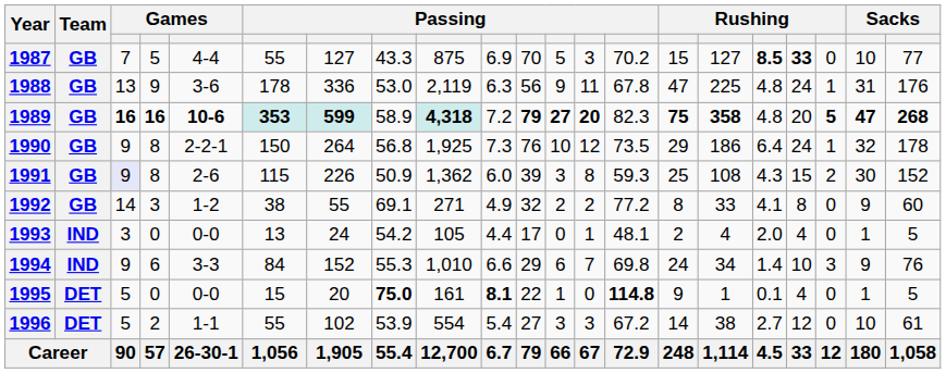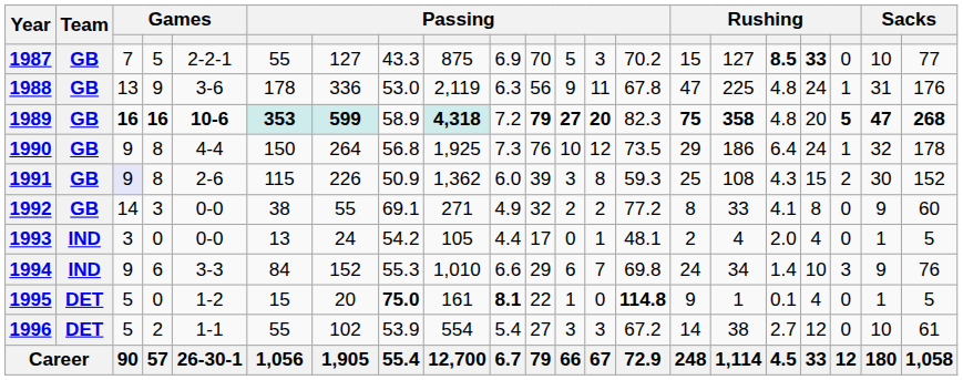 <table class="wikitable" style="text-align:center;">
 <tr>
 <th rowspan="2">Year</th>
 <th rowspan="2">Team</th>
 <th colspan="3">Games</th>
 <th colspan="9">Passing</th>
 <th colspan="5">Rushing</th>
 <th colspan="2">Sacks</th>
 </tr>
 <tr>
 <th></th>
 <th></th>
 <th></th>
 <th></th>
 <th></th>
 <th></th>
 <th></th>
 <th></th>
 <th></th>
 <th></th>
 <th></th>
 <th></th>
 <th></th>
 <th></th>
 <th></th>
 <th></th>
 <th></th>
 <th></th>
 <th></th>
 </tr>
 <tr>
 <th><a href='#'>1987</a></th>
 <th><a href='#'>GB</a></th>
 <td>7</td>
 <td>5</td>
-<td>4-4</td>
+<td>2-2-1</td>
 <td>55</td>
 <td>127</td>
 <td>43.3</td>
 <td>875</td>
 <td>6.9</td>
 <td>70</td>
 <td>5</td>
 <td>3</td>
 <td>70.2</td>
 <td>15</td>
 <td>127</td>
 <td><strong>8.5</strong></td>
 <td><strong>33</strong></td>
 <td>0</td>
 <td>10</td>
 <td>77</td>
 </tr>
 <tr>
 <th><a href='#'>1988</a></th>
 <th><a href='#'>GB</a></th>
 <td>13</td>
 <td>9</td>
 <td>3-6</td>
 <td>178</td>
 <td>336</td>
 <td>53.0</td>
 <td>2,119</td>
 <td>6.3</td>
 <td>56</td>
 <td>9</td>
 <td>11</td>
 <td>67.8</td>
 <td>47</td>
 <td>225</td>
 <td>4.8</td>
 <td>24</td>
 <td>1</td>
 <td>31</td>
 <td>176</td>
 </tr>
 <tr>
 <th><a href='#'>1989</a></th>
 <th><a href='#'>GB</a></th>
 <td><strong>16</strong></td>
 <td><strong>16</strong></td>
 <td><strong>10-6</strong></td>
 <td style="background:#cfecec; width:3em;"><strong>353</strong></td>
 <td style="background:#cfecec; width:3em;"><strong>599</strong></td>
 <td>58.9</td>
 <td style="background:#cfecec; width:3em;"><strong>4,318</strong></td>
 <td>7.2</td>
 <td><strong>79</strong></td>
 <td><strong>27</strong></td>
 <td><strong>20</strong></td>
 <td>82.3</td>
 <td><strong>75</strong></td>
 <td><strong>358</strong></td>
 <td>4.8</td>
 <td>20</td>
 <td><strong>5</strong></td>
 <td><strong>47</strong></td>
 <td><strong>268</strong></td>
 </tr>
 <tr>
 <th><a href='#'>1990</a></th>
 <th><a href='#'>GB</a></th>
 <td>9</td>
 <td>8</td>
-<td>2-2-1</td>
+<td>4-4</td>
 <td>150</td>
 <td>264</td>
 <td>56.8</td>
 <td>1,925</td>
 <td>7.3</td>
 <td>76</td>
 <td>10</td>
 <td>12</td>
 <td>73.5</td>
 <td>29</td>
 <td>186</td>
 <td>6.4</td>
 <td>24</td>
 <td>1</td>
 <td>32</td>
 <td>178</td>
 </tr>
 <tr>
 <th><a href='#'>1991</a></th>
 <th><a href='#'>GB</a></th>
 <td style="background: lavender;">9</td>
 <td>8</td>
 <td>2-6</td>
 <td>115</td>
 <td>226</td>
 <td>50.9</td>
 <td>1,362</td>
 <td>6.0</td>
 <td>39</td>
 <td>3</td>
 <td>8</td>
 <td>59.3</td>
 <td>25</td>
 <td>108</td>
 <td>4.3</td>
 <td>15</td>
 <td>2</td>
 <td>30</td>
 <td>152</td>
 </tr>
 <tr>
 <th><a href='#'>1992</a></th>
 <th><a href='#'>GB</a></th>
 <td>14</td>
 <td>3</td>
-<td>1-2</td>
+<td>0-0</td>
 <td>38</td>
 <td>55</td>
 <td>69.1</td>
 <td>271</td>
 <td>4.9</td>
 <td>32</td>
 <td>2</td>
 <td>2</td>
 <td>77.2</td>
 <td>8</td>
 <td>33</td>
 <td>4.1</td>
 <td>8</td>
 <td>0</td>
 <td>9</td>
 <td>60</td>
 </tr>
 <tr>
 <th><a href='#'>1993</a></th>
 <th><a href='#'>IND</a></th>
 <td>3</td>
 <td>0</td>
 <td>0-0</td>
 <td>13</td>
 <td>24</td>
 <td>54.2</td>
 <td>105</td>
 <td>4.4</td>
 <td>17</td>
 <td>0</td>
 <td>1</td>
 <td>48.1</td>
 <td>2</td>
 <td>4</td>
 <td>2.0</td>
 <td>4</td>
 <td>0</td>
 <td>1</td>
 <td>5</td>
 </tr>
 <tr>
 <th><a href='#'>1994</a></th>
 <th><a href='#'>IND</a></th>
 <td>9</td>
 <td>6</td>
 <td>3-3</td>
 <td>84</td>
 <td>152</td>
 <td>55.3</td>
 <td>1,010</td>
 <td>6.6</td>
 <td>29</td>
 <td>6</td>
 <td>7</td>
 <td>69.8</td>
 <td>24</td>
 <td>34</td>
 <td>1.4</td>
 <td>10</td>
 <td>3</td>
 <td>9</td>
 <td>76</td>
 </tr>
 <tr>
 <th><a href='#'>1995</a></th>
 <th><a href='#'>DET</a></th>
 <td>5</td>
 <td>0</td>
-<td>0-0</td>
+<td>1-2</td>
 <td>15</td>
 <td>20</td>
 <td><strong>75.0</strong></td>
 <td>161</td>
 <td><strong>8.1</strong></td>
 <td>22</td>
 <td>1</td>
 <td>0</td>
 <td><strong>114.8</strong></td>
 <td>9</td>
 <td>1</td>
 <td>0.1</td>
 <td>4</td>
 <td>0</td>
 <td>1</td>
 <td>5</td>
 </tr>
 <tr>
 <th><a href='#'>1996</a></th>
 <th><a href='#'>DET</a></th>
 <td>5</td>
 <td>2</td>
 <td>1-1</td>
 <td>55</td>
 <td>102</td>
 <td>53.9</td>
 <td>554</td>
 <td>5.4</td>
 <td>27</td>
 <td>3</td>
 <td>3</td>
 <td>67.2</td>
 <td>14</td>
 <td>38</td>
 <td>2.7</td>
 <td>12</td>
 <td>0</td>
 <td>10</td>
 <td>61</td>
 </tr>
 <tr>
 <th colspan="2">Career</th>
 <th>90</th>
 <th>57</th>
 <th>26-30-1</th>
 <th>1,056</th>
 <th>1,905</th>
 <th>55.4</th>
 <th>12,700</th>
 <th>6.7</th>
 <th>79</th>
 <th>66</th>
 <th>67</th>
 <th>72.9</th>
 <th>248</th>
 <th>1,114</th>
 <th>4.5</th>
 <th>33</th>
 <th>12</th>
 <th>180</th>
 <th>1,058</th>
 </tr>
 </table>
